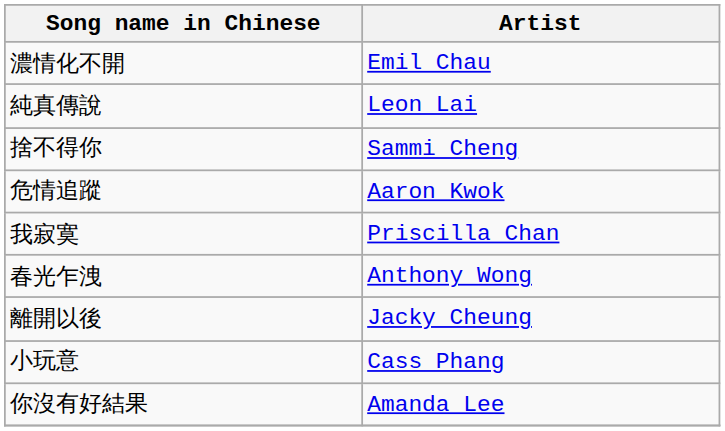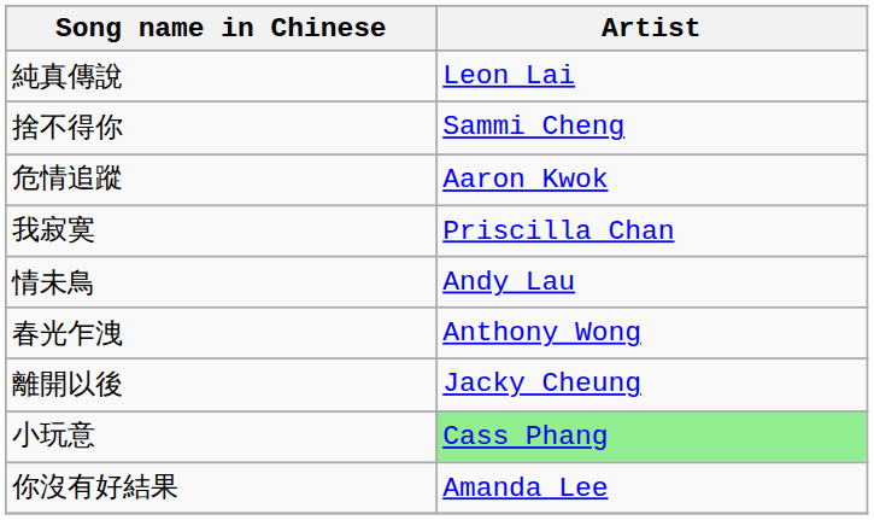 <table class="wikitable">
 <tr>
 <th width=40%>Song name in Chinese</th>
 <th width=40%>Artist</th>
-</tr>
-<tr>
-<td>濃情化不開</td>
-<td><a href='#'>Emil Chau</a></td>
 </tr>
 <tr>
 <td>純真傳說</td>
 <td><a href='#'>Leon Lai</a></td>
 </tr>
 <tr>
 <td>捨不得你</td>
 <td><a href='#'>Sammi Cheng</a></td>
 </tr>
 <tr>
 <td>危情追蹤</td>
 <td><a href='#'>Aaron Kwok</a></td>
 </tr>
 <tr>
 <td>我寂寞</td>
 <td><a href='#'>Priscilla Chan</a></td>
 </tr>
 <tr>
+<td>情未鳥</td>
+<td><a href='#'>Andy Lau</a></td>
+</tr>
+<tr>
 <td>春光乍洩</td>
 <td><a href='#'>Anthony Wong</a></td>
 </tr>
 <tr>
 <td>離開以後</td>
 <td><a href='#'>Jacky Cheung</a></td>
 </tr>
 <tr>
 <td>小玩意</td>
-<td><a href='#'>Cass Phang</a></td>
+<td style="background: lightgreen;"><a href='#'>Cass Phang</a></td>
 </tr>
 <tr>
 <td>你沒有好結果</td>
 <td><a href='#'>Amanda Lee</a></td>
 </tr>
 <tr>
 </tr>
 </table>
